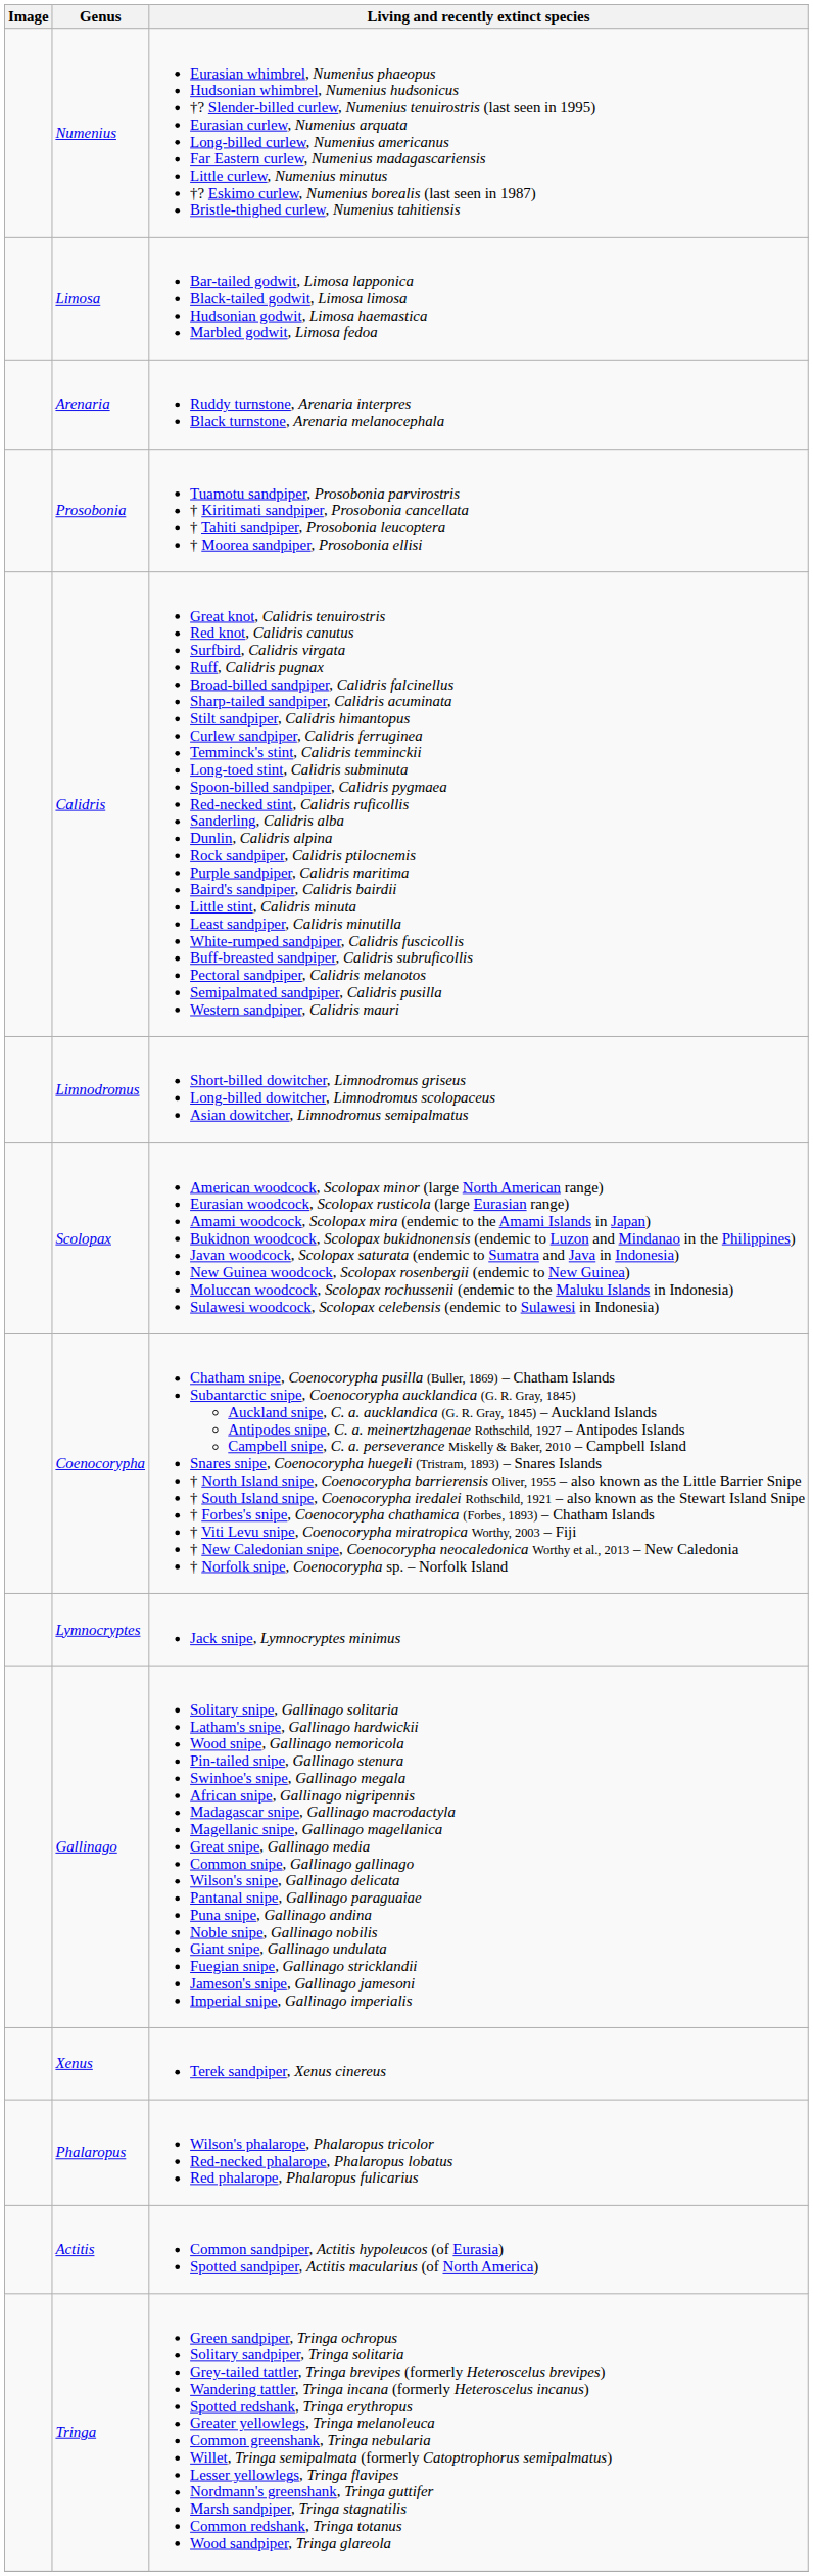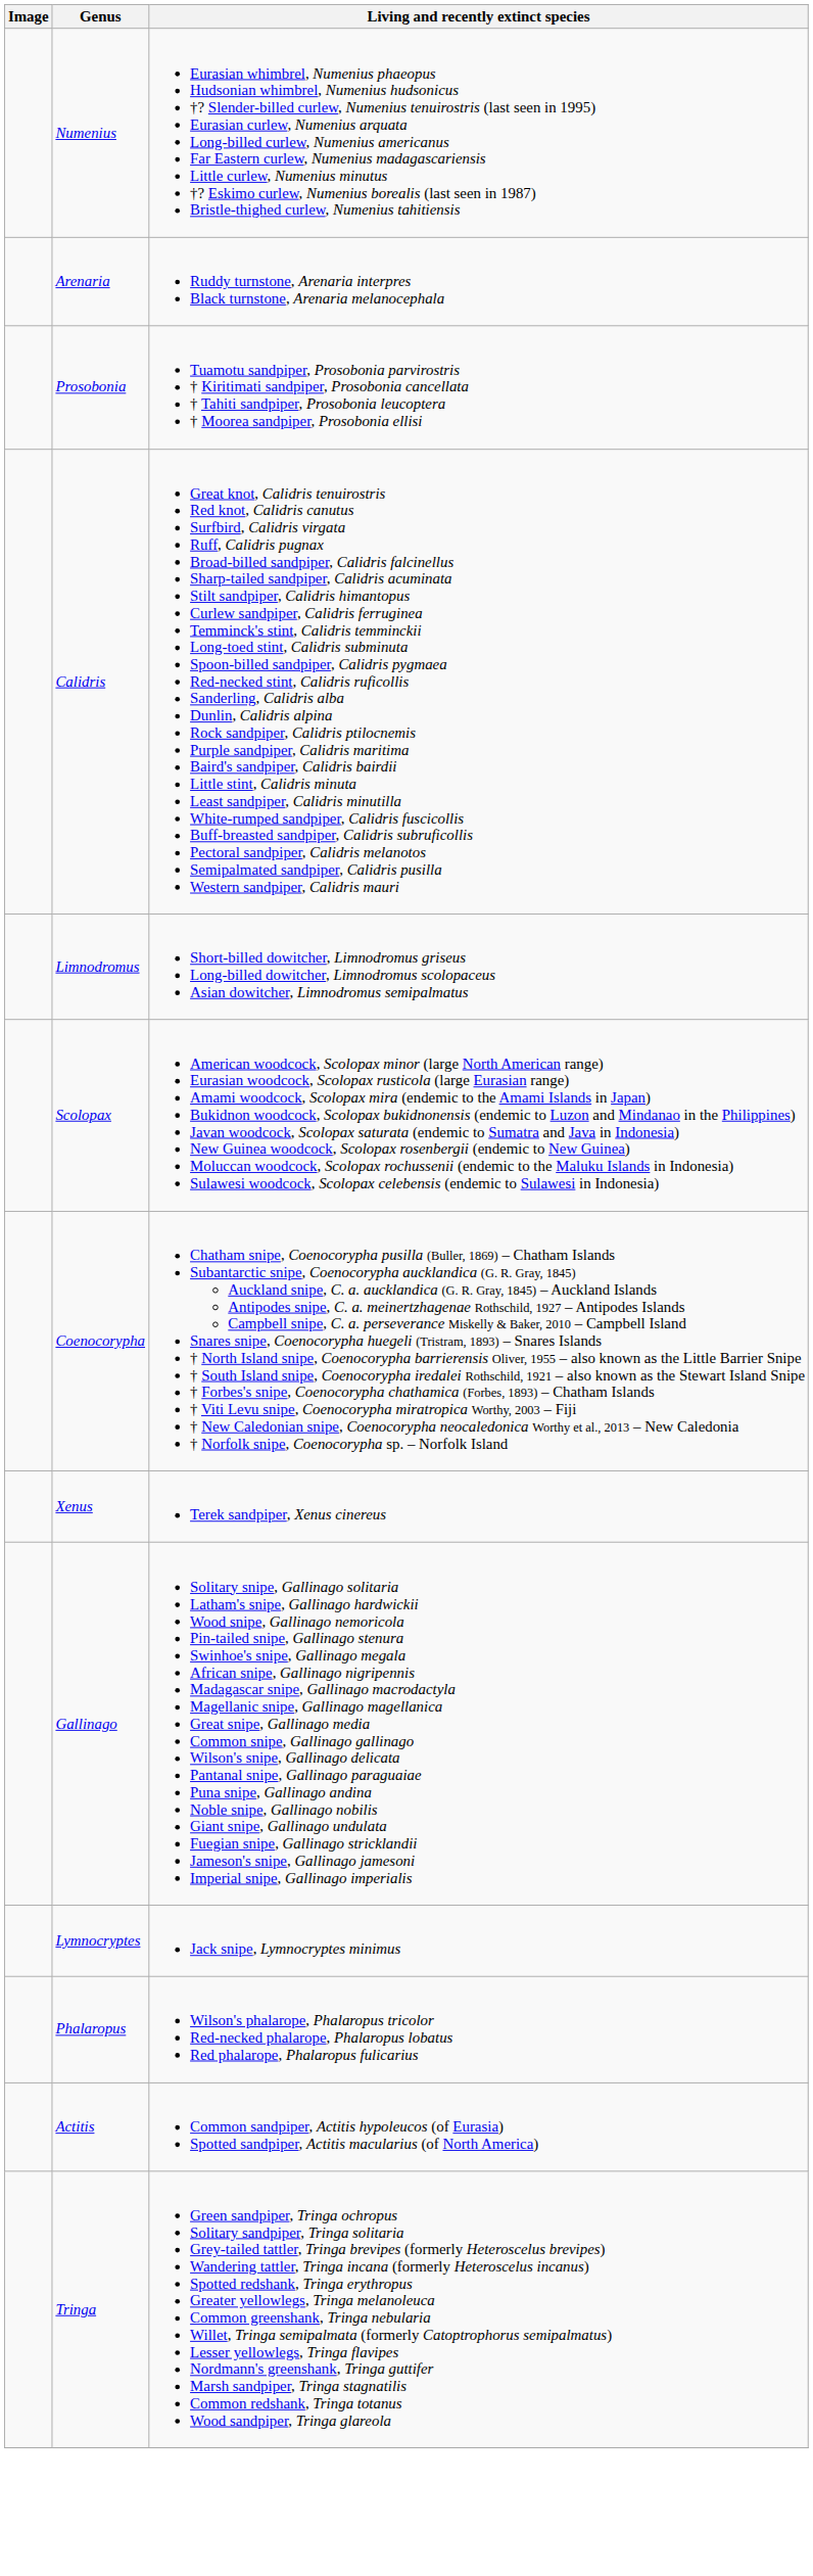 <table class="wikitable">
 <tr>
 <th>Image</th>
 <th>Genus</th>
 <th>Living and recently extinct species</th>
 </tr>
 <tr>
 <td></td>
 <td><em><a href='#'>Numenius</a></em> </td>
 <td><br><ul><li><a href='#'>Eurasian whimbrel</a>, <em>Numenius phaeopus</em></li><li><a href='#'>Hudsonian whimbrel</a>, <em>Numenius hudsonicus</em></li><li>†? <a href='#'>Slender-billed curlew</a>, <em>Numenius tenuirostris</em> (last seen in 1995)</li><li><a href='#'>Eurasian curlew</a>, <em>Numenius arquata</em></li><li><a href='#'>Long-billed curlew</a>, <em>Numenius americanus</em></li><li><a href='#'>Far Eastern curlew</a>, <em>Numenius madagascariensis</em></li><li><a href='#'>Little curlew</a>, <em>Numenius minutus</em></li><li>†? <a href='#'>Eskimo curlew</a>, <em>Numenius borealis</em> (last seen in 1987)</li><li><a href='#'>Bristle-thighed curlew</a>, <em>Numenius tahitiensis</em></li></ul></td>
-</tr>
-<tr>
-<td></td>
-<td><em><a href='#'>Limosa</a></em> </td>
-<td><br><ul><li><a href='#'>Bar-tailed godwit</a>, <em>Limosa lapponica</em></li><li><a href='#'>Black-tailed godwit</a>, <em>Limosa limosa</em></li><li><a href='#'>Hudsonian godwit</a>, <em>Limosa haemastica</em></li><li><a href='#'>Marbled godwit</a>, <em>Limosa fedoa</em></li></ul></td>
 </tr>
 <tr>
 <td></td>
 <td><em><a href='#'>Arenaria</a></em> </td>
 <td><br><ul><li><a href='#'>Ruddy turnstone</a>, <em>Arenaria interpres</em></li><li><a href='#'>Black turnstone</a>, <em>Arenaria melanocephala</em></li></ul></td>
 </tr>
 <tr>
 <td></td>
 <td><em><a href='#'>Prosobonia</a></em> </td>
 <td><br><ul><li><a href='#'>Tuamotu sandpiper</a>, <em>Prosobonia parvirostris</em></li><li>† <a href='#'>Kiritimati sandpiper</a>, <em>Prosobonia cancellata</em></li><li>† <a href='#'>Tahiti sandpiper</a>, <em>Prosobonia leucoptera</em></li><li>† <a href='#'>Moorea sandpiper</a>, <em>Prosobonia ellisi</em></li></ul></td>
 </tr>
 <tr>
 <td></td>
 <td><em><a href='#'>Calidris</a></em> </td>
 <td><br><ul><li><a href='#'>Great knot</a>, <em>Calidris tenuirostris</em></li><li><a href='#'>Red knot</a>, <em>Calidris canutus</em></li><li><a href='#'>Surfbird</a>, <em>Calidris virgata</em></li><li><a href='#'>Ruff</a>, <em>Calidris pugnax</em></li><li><a href='#'>Broad-billed sandpiper</a>, <em>Calidris falcinellus</em></li><li><a href='#'>Sharp-tailed sandpiper</a>, <em>Calidris acuminata</em></li><li><a href='#'>Stilt sandpiper</a>, <em>Calidris himantopus</em></li><li><a href='#'>Curlew sandpiper</a>, <em>Calidris ferruginea</em></li><li><a href='#'>Temminck's stint</a>, <em>Calidris temminckii</em></li><li><a href='#'>Long-toed stint</a>, <em>Calidris subminuta</em></li><li><a href='#'>Spoon-billed sandpiper</a>, <em>Calidris pygmaea</em></li><li><a href='#'>Red-necked stint</a>, <em>Calidris ruficollis</em></li><li><a href='#'>Sanderling</a>, <em>Calidris alba</em></li><li><a href='#'>Dunlin</a>, <em>Calidris alpina</em></li><li><a href='#'>Rock sandpiper</a>, <em>Calidris ptilocnemis</em></li><li><a href='#'>Purple sandpiper</a>, <em>Calidris maritima</em></li><li><a href='#'>Baird's sandpiper</a>, <em>Calidris bairdii</em></li><li><a href='#'>Little stint</a>, <em>Calidris minuta</em></li><li><a href='#'>Least sandpiper</a>, <em>Calidris minutilla</em></li><li><a href='#'>White-rumped sandpiper</a>, <em>Calidris fuscicollis</em></li><li><a href='#'>Buff-breasted sandpiper</a>, <em>Calidris subruficollis</em></li><li><a href='#'>Pectoral sandpiper</a>, <em>Calidris melanotos</em></li><li><a href='#'>Semipalmated sandpiper</a>, <em>Calidris pusilla</em></li><li><a href='#'>Western sandpiper</a>, <em>Calidris mauri</em></li></ul></td>
 </tr>
 <tr>
 <td></td>
 <td><em><a href='#'>Limnodromus</a></em> </td>
 <td><br><ul><li><a href='#'>Short-billed dowitcher</a>, <em>Limnodromus griseus</em></li><li><a href='#'>Long-billed dowitcher</a>, <em>Limnodromus scolopaceus</em></li><li><a href='#'>Asian dowitcher</a>, <em>Limnodromus semipalmatus</em></li></ul></td>
 </tr>
 <tr>
 <td></td>
 <td><em><a href='#'>Scolopax</a></em> </td>
 <td><br><ul><li><a href='#'>American woodcock</a>, <em>Scolopax minor</em> (large <a href='#'>North American</a> range)</li><li><a href='#'>Eurasian woodcock</a>, <em>Scolopax rusticola</em> (large <a href='#'>Eurasian</a> range)</li><li><a href='#'>Amami woodcock</a>, <em>Scolopax mira</em> (endemic to the <a href='#'>Amami Islands</a> in <a href='#'>Japan</a>)</li><li><a href='#'>Bukidnon woodcock</a>, <em>Scolopax bukidnonensis</em> (endemic to <a href='#'>Luzon</a> and <a href='#'>Mindanao</a> in the <a href='#'>Philippines</a>)</li><li><a href='#'>Javan woodcock</a>, <em>Scolopax saturata</em> (endemic to <a href='#'>Sumatra</a> and <a href='#'>Java</a> in <a href='#'>Indonesia</a>)</li><li><a href='#'>New Guinea woodcock</a>, <em>Scolopax rosenbergii</em> (endemic to <a href='#'>New Guinea</a>)</li><li><a href='#'>Moluccan woodcock</a>, <em>Scolopax rochussenii</em> (endemic to the <a href='#'>Maluku Islands</a> in Indonesia)</li><li><a href='#'>Sulawesi woodcock</a>, <em>Scolopax celebensis</em> (endemic to <a href='#'>Sulawesi</a> in Indonesia)</li></ul></td>
 </tr>
 <tr>
 <td></td>
 <td><em><a href='#'>Coenocorypha</a></em> </td>
 <td><br><ul><li><a href='#'>Chatham snipe</a>, <em>Coenocorypha pusilla</em> <small>(Buller, 1869)</small> – Chatham Islands</li><li><a href='#'>Subantarctic snipe</a>, <em>Coenocorypha aucklandica</em> <small>(G. R. Gray, 1845)</small><ul><li><a href='#'>Auckland snipe</a>, <em>C. a. aucklandica</em> <small>(G. R. Gray, 1845)</small> – Auckland Islands</li><li><a href='#'>Antipodes snipe</a>, <em>C. a. meinertzhagenae</em> <small>Rothschild, 1927</small> – Antipodes Islands</li><li><a href='#'>Campbell snipe</a>, <em>C. a. perseverance</em> <small>Miskelly & Baker, 2010</small> – Campbell Island</li></ul></li><li><a href='#'>Snares snipe</a>, <em>Coenocorypha huegeli</em> <small>(Tristram, 1893)</small> – Snares Islands</li><li>† <a href='#'>North Island snipe</a>, <em>Coenocorypha barrierensis</em> <small>Oliver, 1955</small> – also known as the Little Barrier Snipe</li><li>† <a href='#'>South Island snipe</a>, <em>Coenocorypha iredalei</em> <small>Rothschild, 1921</small> – also known as the Stewart Island Snipe</li><li>† <a href='#'>Forbes's snipe</a>, <em>Coenocorypha chathamica</em> <small>(Forbes, 1893)</small> – Chatham Islands</li><li>† <a href='#'>Viti Levu snipe</a>, <em>Coenocorypha miratropica</em> <small>Worthy, 2003</small> – Fiji</li><li>† <a href='#'>New Caledonian snipe</a>, <em>Coenocorypha neocaledonica</em> <small>Worthy et al., 2013</small> – New Caledonia</li><li>† <a href='#'>Norfolk snipe</a>, <em>Coenocorypha</em> sp. – Norfolk Island</li></ul></td>
 </tr>
 <tr>
 <td></td>
-<td><em><a href='#'>Lymnocryptes</a></em> </td>
-<td><br><ul><li><a href='#'>Jack snipe</a>, <em>Lymnocryptes minimus</em></li></ul></td>
+<td><em><a href='#'>Xenus</a></em> </td>
+<td><br><ul><li><a href='#'>Terek sandpiper</a>, <em>Xenus cinereus</em></li></ul></td>
 </tr>
 <tr>
 <td></td>
 <td><em><a href='#'>Gallinago</a></em> </td>
 <td><br><ul><li><a href='#'>Solitary snipe</a>, <em>Gallinago solitaria</em></li><li><a href='#'>Latham's snipe</a>, <em>Gallinago hardwickii</em></li><li><a href='#'>Wood snipe</a>, <em>Gallinago nemoricola</em></li><li><a href='#'>Pin-tailed snipe</a>, <em>Gallinago stenura</em></li><li><a href='#'>Swinhoe's snipe</a>, <em>Gallinago megala</em></li><li><a href='#'>African snipe</a>, <em>Gallinago nigripennis</em></li><li><a href='#'>Madagascar snipe</a>, <em>Gallinago macrodactyla</em></li><li><a href='#'>Magellanic snipe</a>, <em>Gallinago magellanica</em></li><li><a href='#'>Great snipe</a>, <em>Gallinago media</em></li><li><a href='#'>Common snipe</a>, <em>Gallinago gallinago</em></li><li><a href='#'>Wilson's snipe</a>, <em>Gallinago delicata</em></li><li><a href='#'>Pantanal snipe</a>, <em>Gallinago paraguaiae</em></li><li><a href='#'>Puna snipe</a>, <em>Gallinago andina</em></li><li><a href='#'>Noble snipe</a>, <em>Gallinago nobilis</em></li><li><a href='#'>Giant snipe</a>, <em>Gallinago undulata</em></li><li><a href='#'>Fuegian snipe</a>, <em>Gallinago stricklandii</em></li><li><a href='#'>Jameson's snipe</a>, <em>Gallinago jamesoni</em></li><li><a href='#'>Imperial snipe</a>, <em>Gallinago imperialis</em></li></ul></td>
 </tr>
 <tr>
 <td></td>
-<td><em><a href='#'>Xenus</a></em> </td>
-<td><br><ul><li><a href='#'>Terek sandpiper</a>, <em>Xenus cinereus</em></li></ul></td>
+<td><em><a href='#'>Lymnocryptes</a></em> </td>
+<td><br><ul><li><a href='#'>Jack snipe</a>, <em>Lymnocryptes minimus</em></li></ul></td>
 </tr>
 <tr>
 <td></td>
 <td><em><a href='#'>Phalaropus</a></em> </td>
 <td><br><ul><li><a href='#'>Wilson's phalarope</a>, <em>Phalaropus tricolor</em></li><li><a href='#'>Red-necked phalarope</a>, <em>Phalaropus lobatus</em></li><li><a href='#'>Red phalarope</a>, <em>Phalaropus fulicarius</em></li></ul></td>
 </tr>
 <tr>
 <td></td>
 <td><em><a href='#'>Actitis</a></em> </td>
 <td><br><ul><li><a href='#'>Common sandpiper</a>, <em>Actitis hypoleucos</em> (of <a href='#'>Eurasia</a>)</li><li><a href='#'>Spotted sandpiper</a>, <em>Actitis macularius</em> (of <a href='#'>North America</a>)</li></ul></td>
 </tr>
 <tr>
 <td></td>
 <td><em><a href='#'>Tringa</a></em> </td>
 <td><br><ul><li><a href='#'>Green sandpiper</a>, <em>Tringa ochropus</em></li><li><a href='#'>Solitary sandpiper</a>, <em>Tringa solitaria</em></li><li><a href='#'>Grey-tailed tattler</a>, <em>Tringa brevipes</em> (formerly <em>Heteroscelus brevipes</em>)</li><li><a href='#'>Wandering tattler</a>, <em>Tringa incana</em> (formerly <em>Heteroscelus incanus</em>)</li><li><a href='#'>Spotted redshank</a>, <em>Tringa erythropus</em></li><li><a href='#'>Greater yellowlegs</a>, <em>Tringa melanoleuca</em></li><li><a href='#'>Common greenshank</a>, <em>Tringa nebularia</em></li><li><a href='#'>Willet</a>, <em>Tringa semipalmata</em> (formerly <em>Catoptrophorus semipalmatus</em>)</li><li><a href='#'>Lesser yellowlegs</a>, <em>Tringa flavipes</em></li><li><a href='#'>Nordmann's greenshank</a>, <em>Tringa guttifer</em></li><li><a href='#'>Marsh sandpiper</a>, <em>Tringa stagnatilis</em></li><li><a href='#'>Common redshank</a>, <em>Tringa totanus</em></li><li><a href='#'>Wood sandpiper</a>, <em>Tringa glareola</em></li></ul></td>
 </tr>
 <tr>
 </tr>
 </table>
